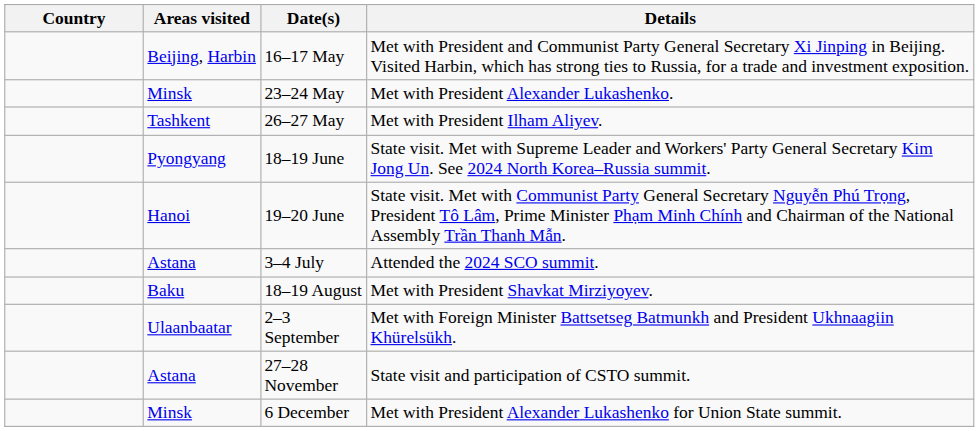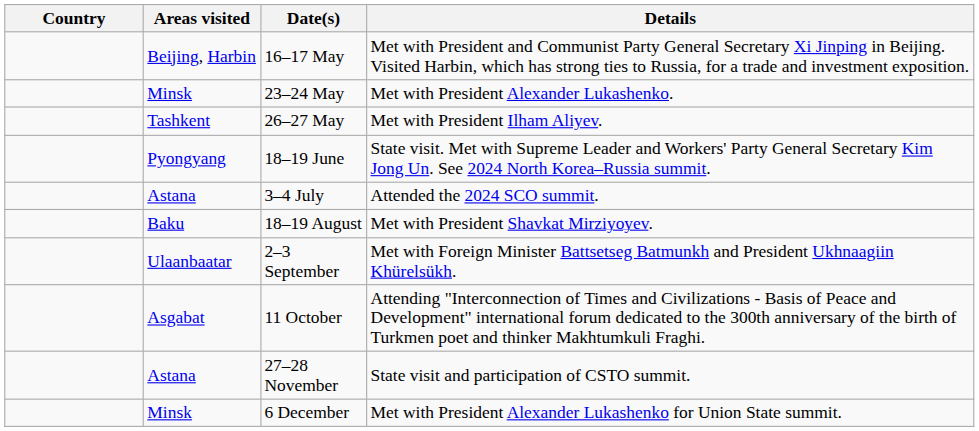 <table class="wikitable sortable outercollapse" style="margin: 1em auto 1em auto">
 <tr>
 <th width=120>Country</th>
 <th width=100>Areas visited</th>
 <th width=90>Date(s)</th>
 <th style="width:550px;" class="unsortable">Details</th>
 </tr>
 <tr>
 <td></td>
 <td><a href='#'>Beijing</a>, <a href='#'>Harbin</a></td>
 <td>16–17 May</td>
 <td>Met with President and Communist Party General Secretary <a href='#'>Xi Jinping</a> in Beijing. Visited Harbin, which has strong ties to Russia, for a trade and investment exposition.</td>
 </tr>
 <tr>
 <td></td>
 <td><a href='#'>Minsk</a></td>
 <td>23–24 May</td>
 <td>Met with President <a href='#'>Alexander Lukashenko</a>.</td>
 </tr>
 <tr>
 <td></td>
 <td><a href='#'>Tashkent</a></td>
 <td>26–27 May</td>
 <td>Met with President <a href='#'>Ilham Aliyev</a>.</td>
 </tr>
 <tr>
 <td></td>
 <td><a href='#'>Pyongyang</a></td>
 <td>18–19 June</td>
 <td>State visit. Met with Supreme Leader and Workers' Party General Secretary <a href='#'>Kim Jong Un</a>. See <a href='#'>2024 North Korea–Russia summit</a>.</td>
 </tr>
 <tr>
 <td></td>
-<td><a href='#'>Hanoi</a></td>
-<td>19–20 June</td>
-<td>State visit. Met with <a href='#'>Communist Party</a> General Secretary <a href='#'>Nguyễn Phú Trọng</a>, President <a href='#'>Tô Lâm</a>, Prime Minister <a href='#'>Phạm Minh Chính</a> and Chairman of the National Assembly <a href='#'>Trần Thanh Mẫn</a>.</td>
-</tr>
-<tr>
-<td></td>
 <td><a href='#'>Astana</a></td>
 <td>3–4 July</td>
 <td>Attended the <a href='#'>2024 SCO summit</a>.</td>
 </tr>
 <tr>
 <td></td>
 <td><a href='#'>Baku</a></td>
 <td>18–19 August</td>
 <td>Met with President <a href='#'>Shavkat Mirziyoyev</a>.</td>
 </tr>
 <tr>
 <td></td>
 <td><a href='#'>Ulaanbaatar</a></td>
 <td>2–3 September</td>
 <td>Met with Foreign Minister <a href='#'>Battsetseg Batmunkh</a> and President <a href='#'>Ukhnaagiin Khürelsükh</a>.</td>
 </tr>
 <tr>
 <td></td>
+<td><a href='#'>Asgabat</a></td>
+<td>11 October</td>
+<td>Attending "Interconnection of Times and Civilizations - Basis of Peace and Development" international forum dedicated to the 300th anniversary of the birth of Turkmen poet and thinker Makhtumkuli Fraghi.</td>
+</tr>
+<tr>
+<td></td>
 <td><a href='#'>Astana</a></td>
 <td>27–28 November</td>
 <td>State visit and participation of CSTO summit.</td>
 </tr>
 <tr>
 <td></td>
 <td><a href='#'>Minsk</a></td>
 <td>6 December</td>
 <td>Met with President <a href='#'>Alexander Lukashenko</a> for Union State summit.</td>
 </tr>
 </table>
